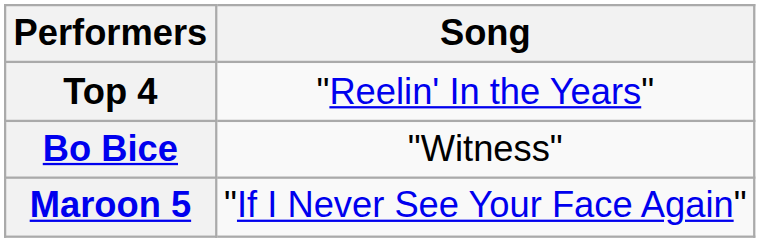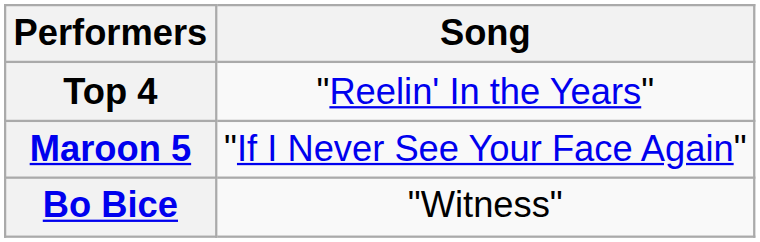 <table class="wikitable unsortable" style="text-align:center;">
 <tr>
 <th scope="col">Performers</th>
 <th scope="col">Song</th>
 </tr>
 <tr>
 <th scope="row">Top 4</th>
 <td>"<a href='#'>Reelin' In the Years</a>"</td>
 </tr>
 <tr>
+<th scope="row"><a href='#'>Maroon 5</a></th>
+<td>"<a href='#'>If I Never See Your Face Again</a>"</td>
+</tr>
+<tr>
 <th scope="row"><a href='#'>Bo Bice</a></th>
 <td>"Witness"</td>
 </tr>
-<tr>
-<th scope="row"><a href='#'>Maroon 5</a></th>
-<td>"<a href='#'>If I Never See Your Face Again</a>"</td>
-</tr>
 </table>
